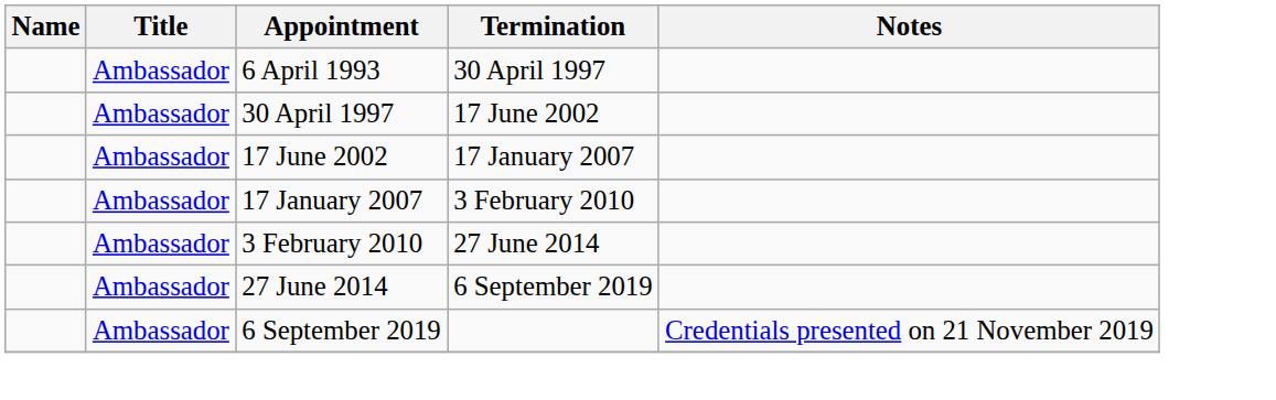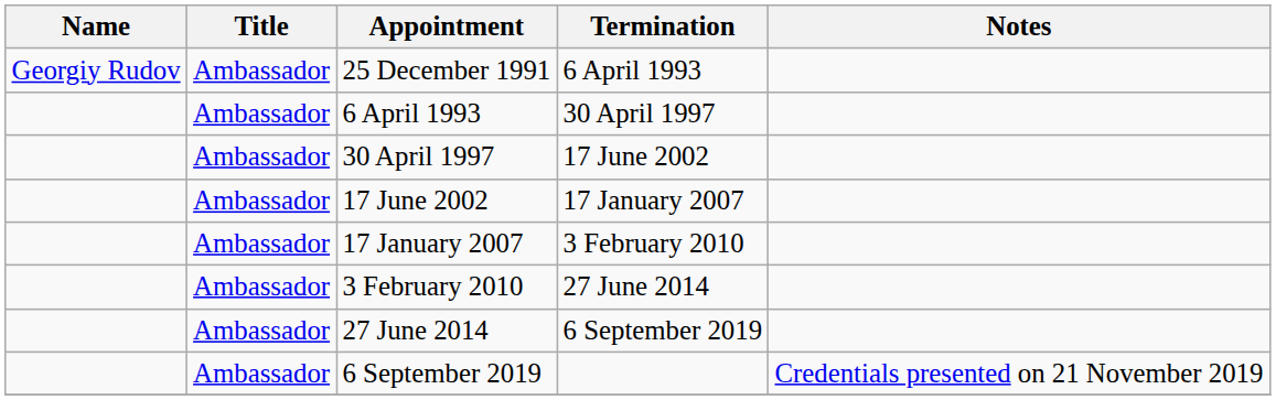 <table class="wikitable">
 <tr valign="middle">
 <th>Name</th>
 <th>Title</th>
 <th>Appointment</th>
 <th>Termination</th>
 <th>Notes</th>
+</tr>
+<tr>
+<td><a href='#'>Georgiy Rudov</a></td>
+<td><a href='#'>Ambassador</a></td>
+<td>25 December 1991</td>
+<td>6 April 1993</td>
+<td></td>
 </tr>
 <tr>
 <td></td>
 <td><a href='#'>Ambassador</a></td>
 <td>6 April 1993</td>
 <td>30 April 1997</td>
 <td></td>
 </tr>
 <tr>
 <td></td>
 <td><a href='#'>Ambassador</a></td>
 <td>30 April 1997</td>
 <td>17 June 2002</td>
 <td></td>
 </tr>
 <tr>
 <td></td>
 <td><a href='#'>Ambassador</a></td>
 <td>17 June 2002</td>
 <td>17 January 2007</td>
 <td></td>
 </tr>
 <tr>
 <td></td>
 <td><a href='#'>Ambassador</a></td>
 <td>17 January 2007</td>
 <td>3 February 2010</td>
 <td></td>
 </tr>
 <tr>
 <td></td>
 <td><a href='#'>Ambassador</a></td>
 <td>3 February 2010</td>
 <td>27 June 2014</td>
 <td></td>
 </tr>
 <tr>
 <td></td>
 <td><a href='#'>Ambassador</a></td>
 <td>27 June 2014</td>
 <td>6 September 2019</td>
 <td></td>
 </tr>
 <tr>
 <td></td>
 <td><a href='#'>Ambassador</a></td>
 <td>6 September 2019</td>
 <td></td>
 <td><a href='#'>Credentials presented</a> on 21 November 2019</td>
 </tr>
 <tr>
 </tr>
 </table>
